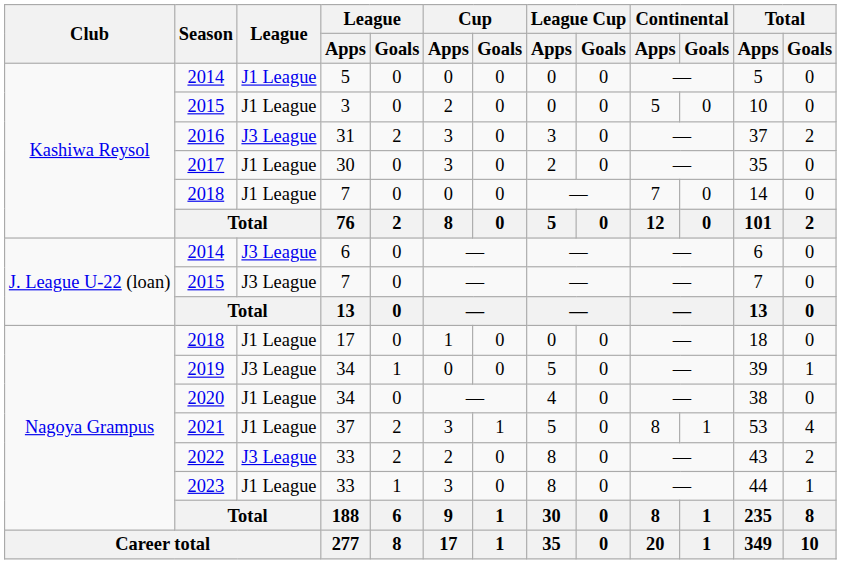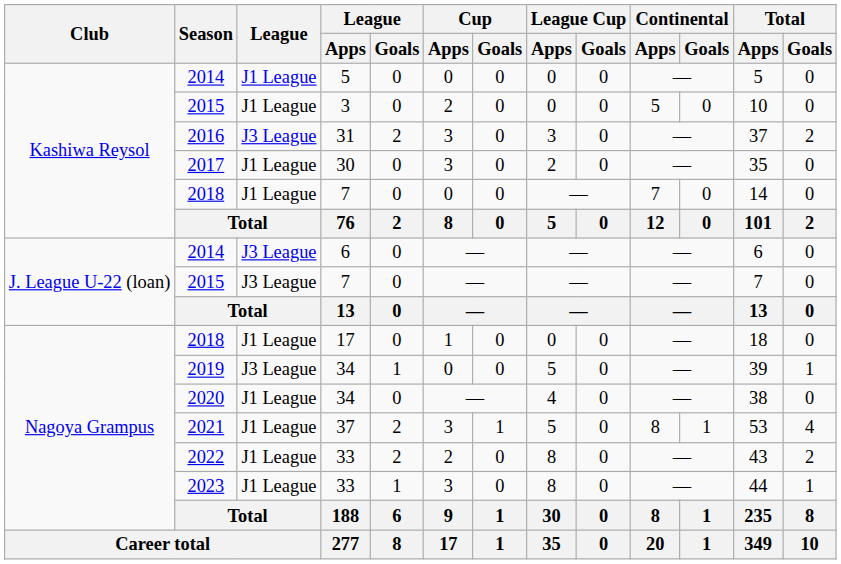 <table class="wikitable" style="text-align:center;">
 <tr>
 <th rowspan="2">Club</th>
 <th rowspan="2">Season</th>
 <th rowspan="2">League</th>
 <th colspan=2>League</th>
 <th colspan=2>Cup</th>
 <th colspan=2>League Cup</th>
 <th colspan=2>Continental</th>
 <th colspan=2>Total</th>
 </tr>
 <tr>
 <th>Apps</th>
 <th>Goals</th>
 <th>Apps</th>
 <th>Goals</th>
 <th>Apps</th>
 <th>Goals</th>
 <th>Apps</th>
 <th>Goals</th>
 <th>Apps</th>
 <th>Goals</th>
 </tr>
 <tr>
 <td rowspan="6"><a href='#'>Kashiwa Reysol</a></td>
 <td><a href='#'>2014</a></td>
 <td><a href='#'>J1 League</a></td>
 <td>5</td>
 <td>0</td>
 <td>0</td>
 <td>0</td>
 <td>0</td>
 <td>0</td>
 <td colspan="2">—</td>
 <td>5</td>
 <td>0</td>
 </tr>
 <tr>
 <td><a href='#'>2015</a></td>
 <td>J1 League</td>
 <td>3</td>
 <td>0</td>
 <td>2</td>
 <td>0</td>
 <td>0</td>
 <td>0</td>
 <td>5</td>
 <td>0</td>
 <td>10</td>
 <td>0</td>
 </tr>
 <tr>
 <td><a href='#'>2016</a></td>
 <td><a href='#'>J3 League</a></td>
 <td>31</td>
 <td>2</td>
 <td>3</td>
 <td>0</td>
 <td>3</td>
 <td>0</td>
 <td colspan="2">—</td>
 <td>37</td>
 <td>2</td>
 </tr>
 <tr>
 <td><a href='#'>2017</a></td>
 <td>J1 League</td>
 <td>30</td>
 <td>0</td>
 <td>3</td>
 <td>0</td>
 <td>2</td>
 <td>0</td>
 <td colspan="2">—</td>
 <td>35</td>
 <td>0</td>
 </tr>
 <tr>
 <td><a href='#'>2018</a></td>
 <td>J1 League</td>
 <td>7</td>
 <td>0</td>
 <td>0</td>
 <td>0</td>
 <td colspan="2">—</td>
 <td>7</td>
 <td>0</td>
 <td>14</td>
 <td>0</td>
 </tr>
 <tr>
 <th colspan="2">Total</th>
 <th>76</th>
 <th>2</th>
 <th>8</th>
 <th>0</th>
 <th>5</th>
 <th>0</th>
 <th>12</th>
 <th>0</th>
 <th>101</th>
 <th>2</th>
 </tr>
 <tr>
 <td rowspan="3"><a href='#'>J. League U-22</a> (loan)</td>
 <td><a href='#'>2014</a></td>
 <td><a href='#'>J3 League</a></td>
 <td>6</td>
 <td>0</td>
 <td colspan="2">—</td>
 <td colspan="2">—</td>
 <td colspan="2">—</td>
 <td>6</td>
 <td>0</td>
 </tr>
 <tr>
 <td><a href='#'>2015</a></td>
 <td>J3 League</td>
 <td>7</td>
 <td>0</td>
 <td colspan="2">—</td>
 <td colspan="2">—</td>
 <td colspan="2">—</td>
 <td>7</td>
 <td>0</td>
 </tr>
 <tr>
 <th colspan="2">Total</th>
 <th>13</th>
 <th>0</th>
 <th colspan="2">—</th>
 <th colspan="2">—</th>
 <th colspan="2">—</th>
 <th>13</th>
 <th>0</th>
 </tr>
 <tr>
 <td rowspan="7"><a href='#'>Nagoya Grampus</a></td>
 <td><a href='#'>2018</a></td>
 <td>J1 League</td>
 <td>17</td>
 <td>0</td>
 <td>1</td>
 <td>0</td>
 <td>0</td>
 <td>0</td>
 <td colspan="2">—</td>
 <td>18</td>
 <td>0</td>
 </tr>
 <tr>
 <td><a href='#'>2019</a></td>
 <td>J3 League</td>
 <td>34</td>
 <td>1</td>
 <td>0</td>
 <td>0</td>
 <td>5</td>
 <td>0</td>
 <td colspan="2">—</td>
 <td>39</td>
 <td>1</td>
 </tr>
 <tr>
 <td><a href='#'>2020</a></td>
 <td>J1 League</td>
 <td>34</td>
 <td>0</td>
 <td colspan="2">—</td>
 <td>4</td>
 <td>0</td>
 <td colspan="2">—</td>
 <td>38</td>
 <td>0</td>
 </tr>
 <tr>
 <td><a href='#'>2021</a></td>
 <td>J1 League</td>
 <td>37</td>
 <td>2</td>
 <td>3</td>
 <td>1</td>
 <td>5</td>
 <td>0</td>
 <td>8</td>
 <td>1</td>
 <td>53</td>
 <td>4</td>
 </tr>
 <tr>
 <td><a href='#'>2022</a></td>
-<td><a href='#'>J3 League</a></td>
+<td>J1 League</td>
 <td>33</td>
 <td>2</td>
 <td>2</td>
 <td>0</td>
 <td>8</td>
 <td>0</td>
 <td colspan="2">—</td>
 <td>43</td>
 <td>2</td>
 </tr>
 <tr>
 <td><a href='#'>2023</a></td>
 <td>J1 League</td>
 <td>33</td>
 <td>1</td>
 <td>3</td>
 <td>0</td>
 <td>8</td>
 <td>0</td>
 <td colspan="2">—</td>
 <td>44</td>
 <td>1</td>
 </tr>
 <tr>
 <th colspan="2">Total</th>
 <th>188</th>
 <th>6</th>
 <th>9</th>
 <th>1</th>
 <th>30</th>
 <th>0</th>
 <th>8</th>
 <th>1</th>
 <th>235</th>
 <th>8</th>
 </tr>
 <tr>
 <th colspan="3">Career total</th>
 <th>277</th>
 <th>8</th>
 <th>17</th>
 <th>1</th>
 <th>35</th>
 <th>0</th>
 <th>20</th>
 <th>1</th>
 <th>349</th>
 <th>10</th>
 </tr>
 </table>
